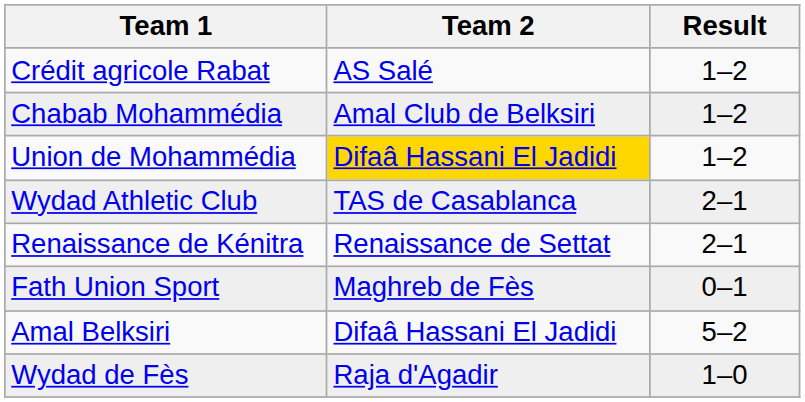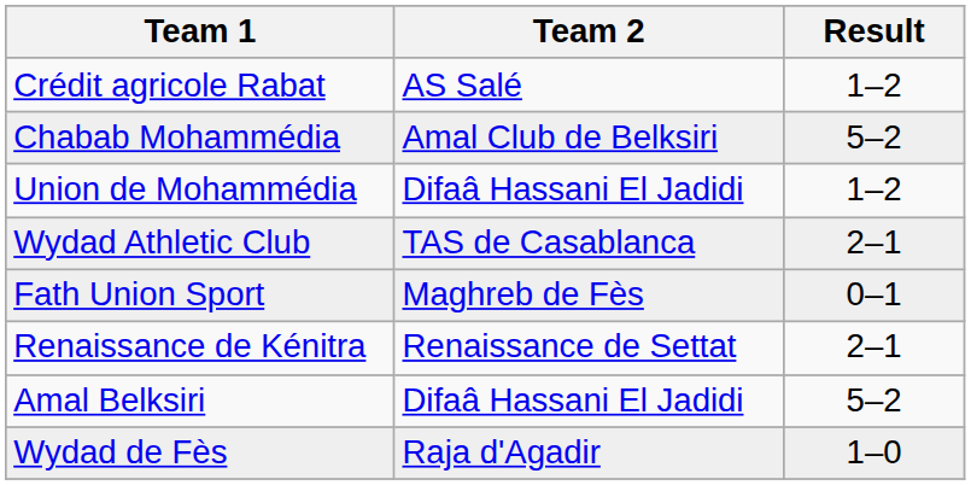 <table class="wikitable">
 <tr>
 <th width="180">Team 1</th>
 <th width="180">Team 2</th>
 <th width="80">Result</th>
 </tr>
 <tr>
 <td><a href='#'>Crédit agricole Rabat</a></td>
 <td><a href='#'>AS Salé</a></td>
 <td align="center">1–2</td>
 </tr>
 <tr style="background:#EFEFEF">
 <td><a href='#'>Chabab Mohammédia</a></td>
 <td><a href='#'>Amal Club de Belksiri</a></td>
-<td align="center">1–2</td>
+<td align="center">5–2</td>
 </tr>
 <tr>
 <td><a href='#'>Union de Mohammédia</a></td>
-<td style="background: gold;"><a href='#'>Difaâ Hassani El Jadidi</a></td>
+<td><a href='#'>Difaâ Hassani El Jadidi</a></td>
 <td align="center">1–2</td>
 </tr>
 <tr style="background:#EFEFEF">
 <td><a href='#'>Wydad Athletic Club</a></td>
 <td><a href='#'>TAS de Casablanca</a></td>
 <td align="center">2–1</td>
 </tr>
+<tr style="background:#EFEFEF">
+<td><a href='#'>Fath Union Sport</a></td>
+<td><a href='#'>Maghreb de Fès</a></td>
+<td align="center">0–1</td>
+</tr>
 <tr>
 <td><a href='#'>Renaissance de Kénitra</a></td>
 <td><a href='#'>Renaissance de Settat</a></td>
 <td align="center">2–1</td>
-</tr>
-<tr style="background:#EFEFEF">
-<td><a href='#'>Fath Union Sport</a></td>
-<td><a href='#'>Maghreb de Fès</a></td>
-<td align="center">0–1</td>
 </tr>
 <tr>
 <td><a href='#'>Amal Belksiri</a></td>
 <td><a href='#'>Difaâ Hassani El Jadidi</a></td>
 <td align="center">5–2</td>
 </tr>
 <tr style="background:#EFEFEF">
 <td><a href='#'>Wydad de Fès</a></td>
 <td><a href='#'>Raja d'Agadir</a></td>
 <td align="center">1–0</td>
 </tr>
 </table>
